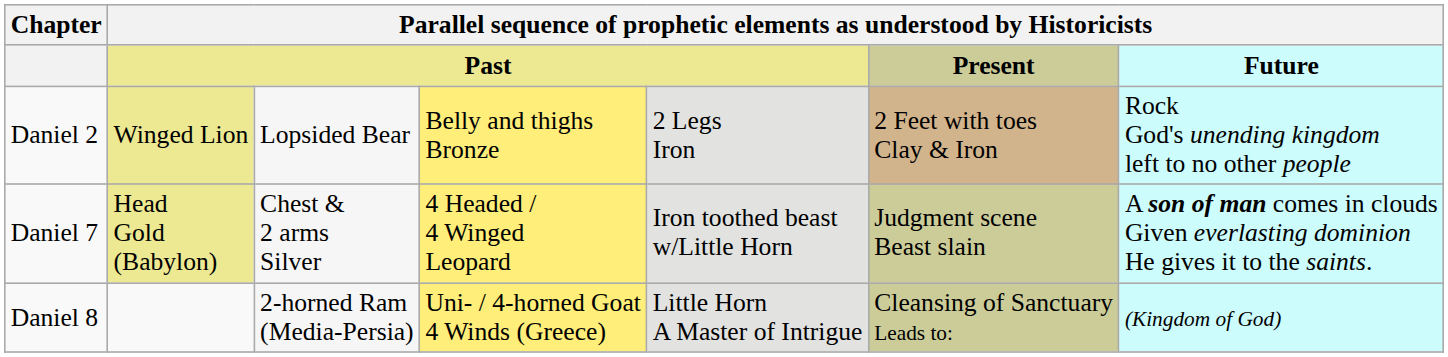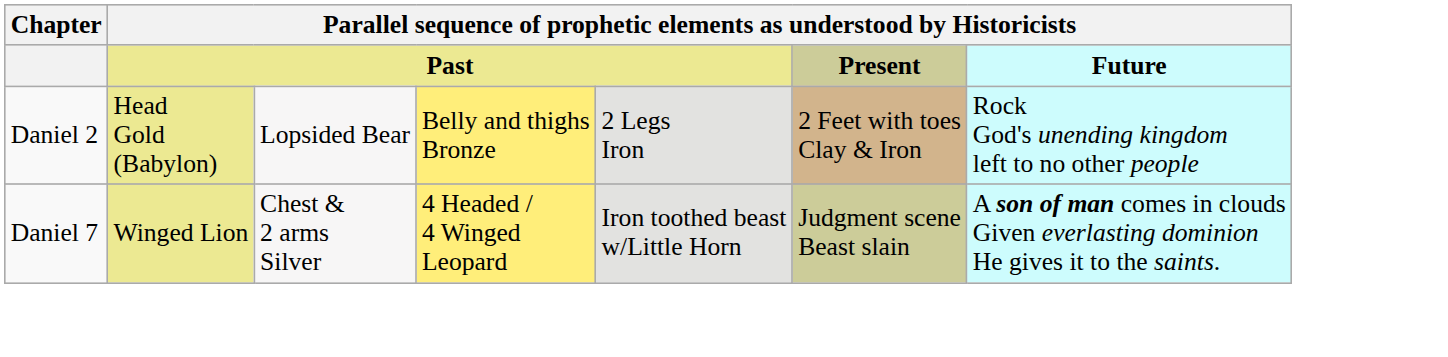 <table class="wikitable">
 <tr>
 <th>Chapter</th>
 <th colspan=6>Parallel sequence of prophetic elements as understood by Historicists</th>
 </tr>
 <tr>
 <th></th>
 <th style="background: #ece992;" colspan=4>Past</th>
 <th style="background:#cc9;">Present</th>
 <th style="background: #cdfcfd;">Future</th>
 </tr>
 <tr>
 <td>Daniel 2</td>
-<td style="background: #ece992;">Winged Lion</td>
+<td style="background: #ece992;">Head<br>Gold<br>(Babylon)</td>
 <td style="background: #f7f6f6;">Lopsided Bear</td>
 <td style="background: #ffee7a;">Belly and thighs<br>Bronze</td>
 <td style="background: #e2e2e0;">2 Legs<br>Iron</td>
 <td style="background:tan;">2 Feet with toes<br>Clay & Iron</td>
 <td style="background: #cdfcfd;">Rock<br>God's <em>unending kingdom</em><br>left to no other <em>people</em></td>
 </tr>
 <tr>
 <td>Daniel 7</td>
-<td style="background: #ece992;">Head<br>Gold<br>(Babylon)</td>
+<td style="background: #ece992;">Winged Lion</td>
 <td style="background: #f7f6f6;">Chest & <br>2 arms<br>Silver</td>
 <td style="background: #ffee7a;">4 Headed /<br>4 Winged<br>Leopard</td>
 <td style="background: #e2e2e0;">Iron toothed beast<br>w/Little Horn</td>
 <td style="background:#cc9;">Judgment scene<br>Beast slain</td>
 <td style="background: #cdfcfd;">A <strong><em>son of man</em></strong> comes in clouds<br>Given <em>everlasting dominion</em><br>He gives it to the <em>saints</em>.</td>
 </tr>
-<tr>
-<td>Daniel 8</td>
-<td></td>
-<td style="background: #f7f6f6;">2-horned Ram<br>(Media-Persia)</td>
-<td style="background: #ffee7a;">Uni- / 4-horned Goat<br>4 Winds (Greece)</td>
-<td style="background: #e2e2e0;">Little Horn<br>A Master of Intrigue</td>
-<td style="background:#cc9;">Cleansing of Sanctuary<br><small>Leads to:</small></td>
-<td style="background: #cdfcfd;"><small><em>(Kingdom of God)</em></small></td>
-</tr>
 </table>
